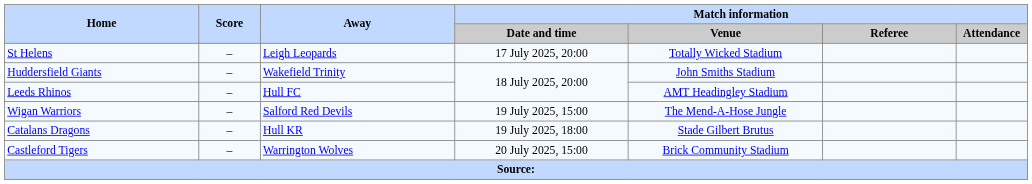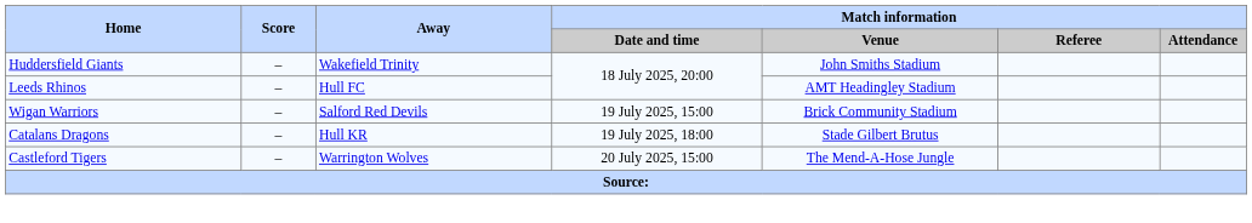 <table border=1 style="border-collapse:collapse; font-size:90%; text-align:center;" cellpadding=3 cellspacing=0 width=100%>
 <tr style="background:#C1D8ff;">
 <th scope="col" rowspan=2 width=19%>Home</th>
 <th scope="col" rowspan=2 width=6%>Score</th>
 <th scope="col" rowspan=2 width=19%>Away</th>
 <th colspan=4>Match information</th>
 </tr>
 <tr style="background:#CCCCCC;">
 <th scope="col" width=17%>Date and time</th>
 <th scope="col" width=19%>Venue</th>
 <th scope="col" width=13%>Referee</th>
 <th scope="col" width=7%>Attendance</th>
-</tr>
-<tr style="background:#F5FAFF;">
-<td style="text-align:left;"> <a href='#'>St Helens</a></td>
-<td>–</td>
-<td style="text-align:left;"> <a href='#'>Leigh Leopards</a></td>
-<td>17 July 2025, 20:00</td>
-<td><a href='#'>Totally Wicked Stadium</a></td>
-<td></td>
-<td></td>
 </tr>
 <tr style="background:#F5FAFF;">
 <td style="text-align:left;"> <a href='#'>Huddersfield Giants</a></td>
 <td>–</td>
 <td style="text-align:left;"> <a href='#'>Wakefield Trinity</a></td>
 <td Rowspan=2>18 July 2025, 20:00</td>
 <td><a href='#'>John Smiths Stadium</a></td>
 <td></td>
 <td></td>
 </tr>
 <tr style="background:#F5FAFF;">
 <td style="text-align:left;"> <a href='#'>Leeds Rhinos</a></td>
 <td>–</td>
 <td style="text-align:left;"> <a href='#'>Hull FC</a></td>
 <td><a href='#'>AMT Headingley Stadium</a></td>
 <td></td>
 <td></td>
 </tr>
 <tr style="background:#F5FAFF;">
 <td style="text-align:left;"> <a href='#'>Wigan Warriors</a></td>
 <td>–</td>
 <td style="text-align:left;"> <a href='#'>Salford Red Devils</a></td>
 <td>19 July 2025, 15:00</td>
-<td><a href='#'>The Mend-A-Hose Jungle</a></td>
+<td><a href='#'>Brick Community Stadium</a></td>
 <td></td>
 <td></td>
 </tr>
 <tr style="background:#F5FAFF;">
 <td style="text-align:left;"> <a href='#'>Catalans Dragons</a></td>
 <td>–</td>
 <td style="text-align:left;"> <a href='#'>Hull KR</a></td>
 <td>19 July 2025, 18:00</td>
 <td><a href='#'>Stade Gilbert Brutus</a></td>
 <td></td>
 <td></td>
 </tr>
 <tr style="background:#F5FAFF;">
 <td style="text-align:left;"> <a href='#'>Castleford Tigers</a></td>
 <td>–</td>
 <td style="text-align:left;"> <a href='#'>Warrington Wolves</a></td>
 <td>20 July 2025, 15:00</td>
-<td><a href='#'>Brick Community Stadium</a></td>
+<td><a href='#'>The Mend-A-Hose Jungle</a></td>
 <td></td>
 <td></td>
 </tr>
 <tr style="background:#c1d8ff;">
 <th colspan=7>Source:</th>
 </tr>
 </table>
